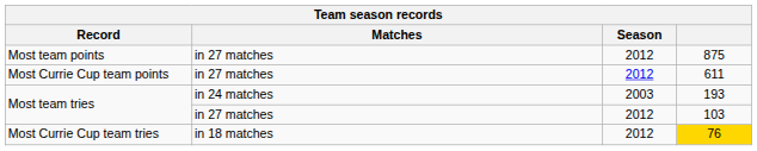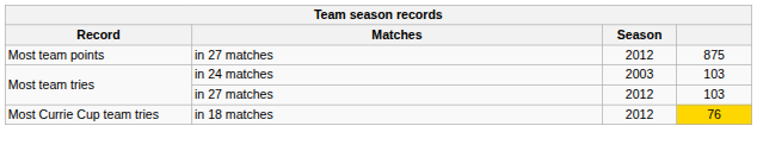 <table class="wikitable collapsible" style="width:75%">
 <tr>
 <th colspan="4">Team season records</th>
 </tr>
 <tr>
 <th style="width:25%">Record</th>
 <th style="width:55%">Matches</th>
 <th style="width:10%">Season</th>
 <th style="width:10%"></th>
 </tr>
 <tr>
 <td>Most team points</td>
 <td>in 27 matches</td>
 <td style="text-align:center">2012</td>
 <td style="text-align:center">875</td>
 </tr>
 <tr>
-<td>Most Currie Cup team points</td>
-<td>in 27 matches</td>
-<td style="text-align:center"><a href='#'>2012</a></td>
-<td style="text-align:center">611</td>
-</tr>
-<tr>
 <td rowspan="2">Most team tries</td>
 <td>in 24 matches</td>
 <td style="text-align:center">2003</td>
-<td style="text-align:center">193</td>
+<td style="text-align:center">103</td>
 </tr>
 <tr>
 <td>in 27 matches</td>
 <td style="text-align:center">2012</td>
 <td style="text-align:center">103</td>
 </tr>
 <tr>
 <td>Most Currie Cup team tries</td>
 <td>in 18 matches</td>
 <td style="text-align:center">2012</td>
 <td style="background: gold; text-align:center">76</td>
 </tr>
 </table>
